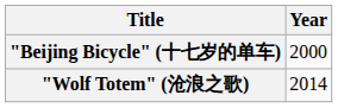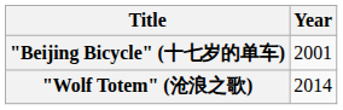 <table class="wikitable plainrowheaders" style="text-align:center;">
 <tr>
 <th rowspan="1">Title</th>
 <th rowspan="1">Year</th>
 </tr>
 <tr>
 <th scope="row">"Beijing Bicycle" (十七岁的单车)</th>
-<td>2000</td>
+<td>2001</td>
 </tr>
 <tr>
 <th scope="row">"Wolf Totem" (沧浪之歌)</th>
 <td>2014</td>
 </tr>
 </table>
